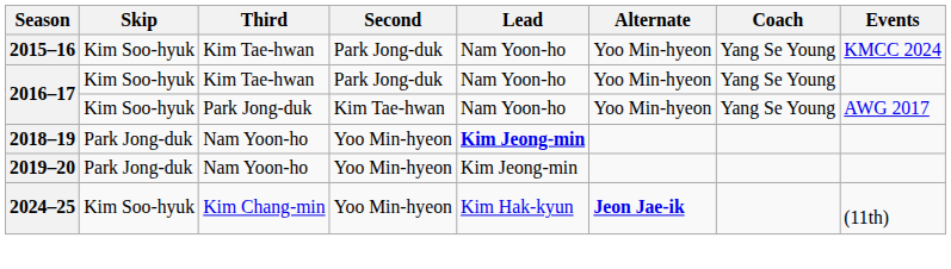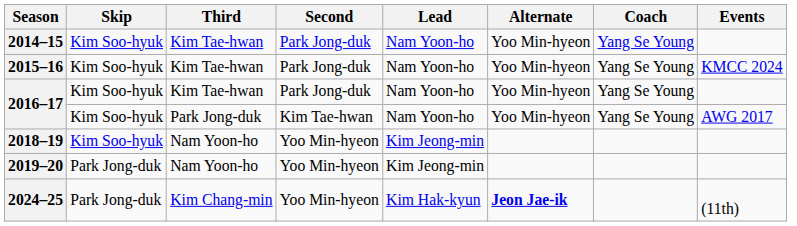 <table class="wikitable">
 <tr>
 <th scope="col">Season</th>
 <th scope="col">Skip</th>
 <th scope="col">Third</th>
 <th scope="col">Second</th>
 <th scope="col">Lead</th>
 <th scope="col">Alternate</th>
 <th scope="col">Coach</th>
 <th scope="col">Events</th>
+</tr>
+<tr>
+<th scope="row">2014–15</th>
+<td><a href='#'>Kim Soo-hyuk</a></td>
+<td><a href='#'>Kim Tae-hwan</a></td>
+<td><a href='#'>Park Jong-duk</a></td>
+<td><a href='#'>Nam Yoon-ho</a></td>
+<td>Yoo Min-hyeon</td>
+<td><a href='#'>Yang Se Young</a></td>
+<td> </td>
 </tr>
 <tr>
 <th scope="row">2015–16</th>
 <td>Kim Soo-hyuk</td>
 <td>Kim Tae-hwan</td>
 <td>Park Jong-duk</td>
 <td>Nam Yoon-ho</td>
 <td>Yoo Min-hyeon</td>
 <td>Yang Se Young</td>
 <td><a href='#'>KMCC 2024</a> </td>
 </tr>
 <tr>
 <th scope="row" rowspan=2>2016–17</th>
 <td>Kim Soo-hyuk</td>
 <td>Kim Tae-hwan</td>
 <td>Park Jong-duk</td>
 <td>Nam Yoon-ho</td>
 <td>Yoo Min-hyeon</td>
 <td>Yang Se Young</td>
 <td> </td>
 </tr>
 <tr>
 <td>Kim Soo-hyuk</td>
 <td>Park Jong-duk</td>
 <td>Kim Tae-hwan</td>
 <td>Nam Yoon-ho</td>
 <td>Yoo Min-hyeon</td>
 <td>Yang Se Young</td>
 <td><a href='#'>AWG 2017</a> </td>
 </tr>
 <tr>
 <th scope="row">2018–19</th>
-<td>Park Jong-duk</td>
+<td><a href='#'>Kim Soo-hyuk</a></td>
 <td>Nam Yoon-ho</td>
 <td>Yoo Min-hyeon</td>
-<td><strong><a href='#'>Kim Jeong-min</a></strong></td>
+<td><a href='#'>Kim Jeong-min</a></td>
 <td></td>
 <td></td>
 <td></td>
 </tr>
 <tr>
 <th scope="row">2019–20</th>
 <td>Park Jong-duk</td>
 <td>Nam Yoon-ho</td>
 <td>Yoo Min-hyeon</td>
 <td>Kim Jeong-min</td>
 <td></td>
 <td></td>
 <td></td>
 </tr>
 <tr>
 <th scope="row">2024–25</th>
-<td>Kim Soo-hyuk</td>
+<td>Park Jong-duk</td>
 <td><a href='#'>Kim Chang-min</a></td>
 <td>Yoo Min-hyeon</td>
 <td><a href='#'>Kim Hak-kyun</a></td>
 <td><strong><a href='#'>Jeon Jae-ik</a></strong></td>
 <td></td>
 <td> <br> (11th)</td>
 </tr>
 </table>
